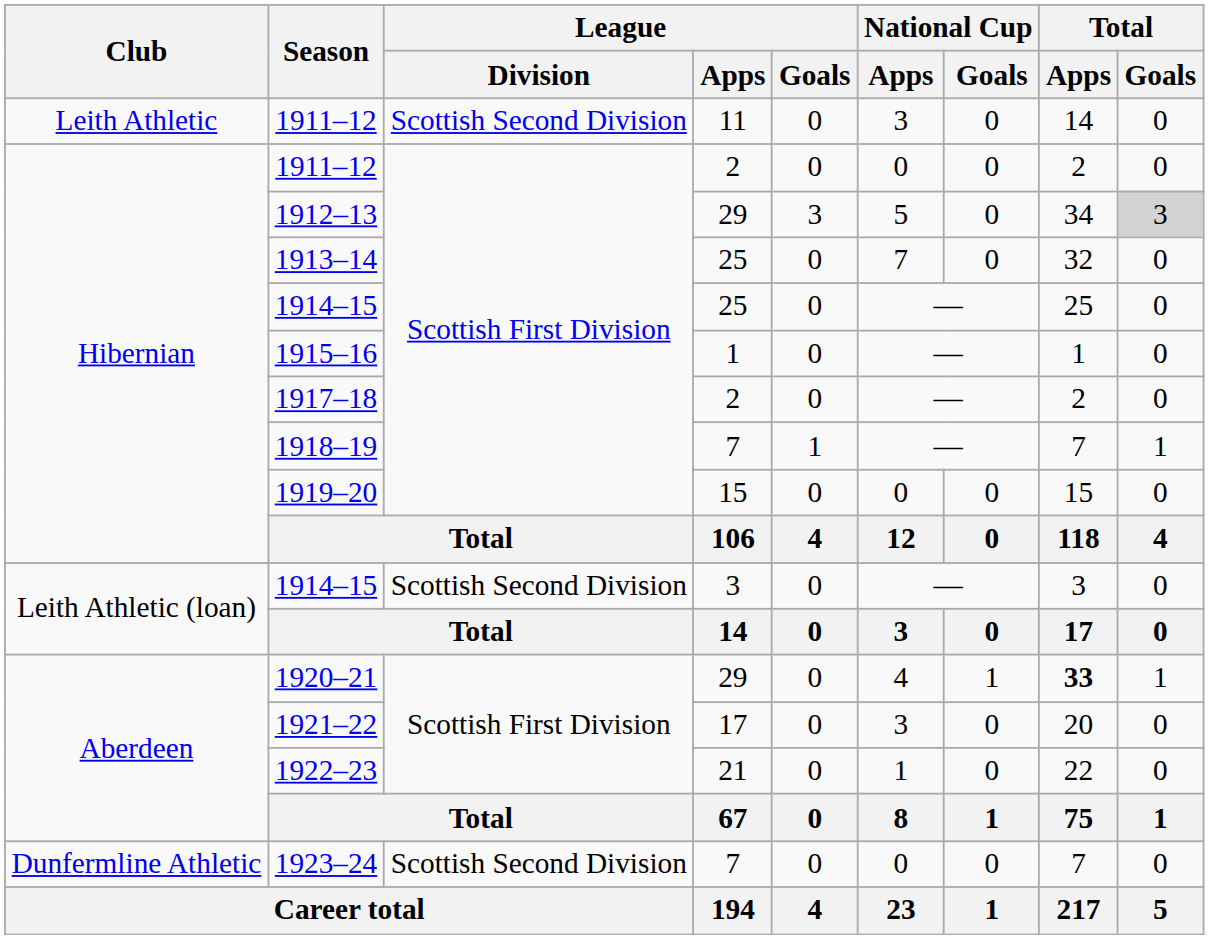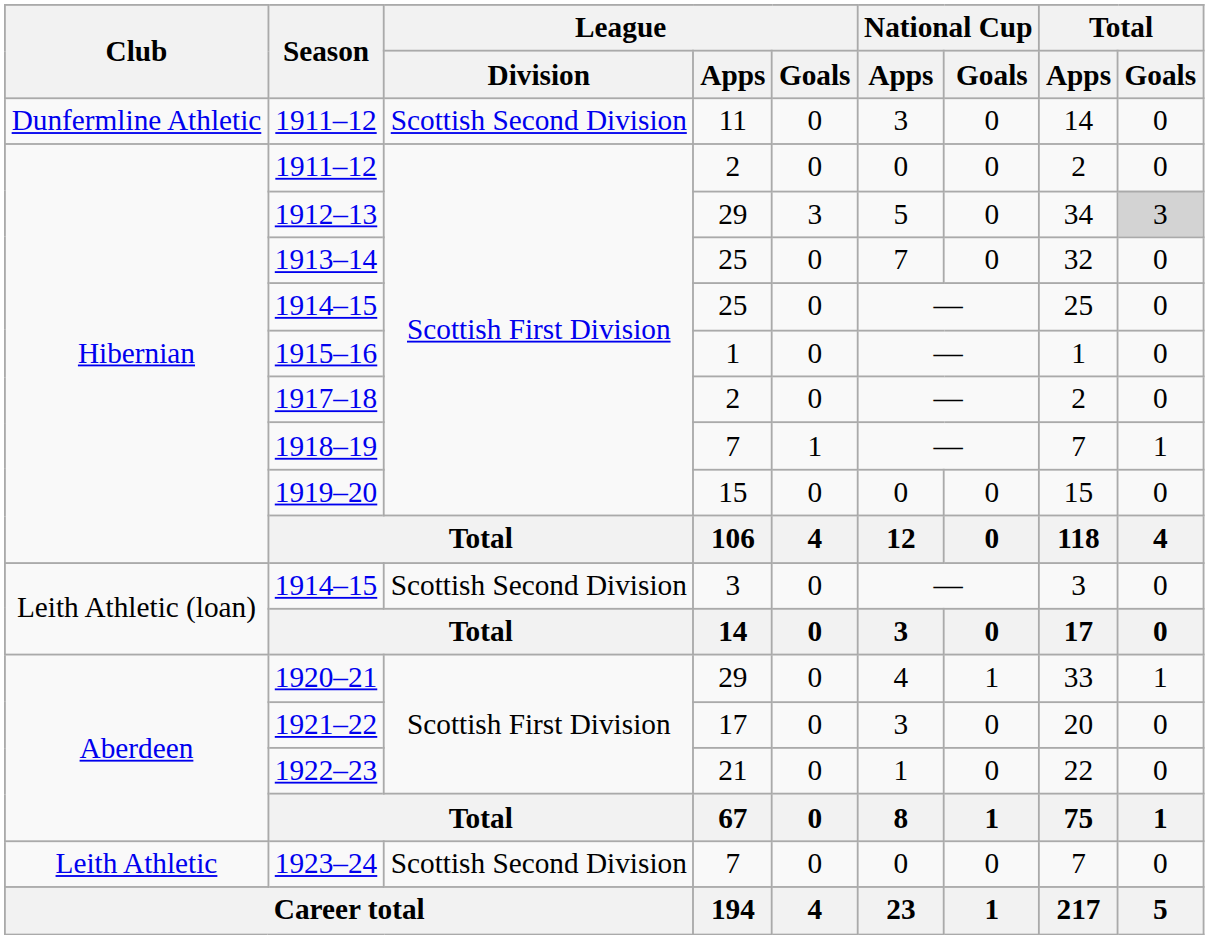 <table class="wikitable" style="text-align: center;">
 <tr>
 <th rowspan="2">Club</th>
 <th rowspan="2">Season</th>
 <th colspan="3">League</th>
 <th colspan="2">National Cup</th>
 <th colspan="2">Total</th>
 </tr>
 <tr>
 <th>Division</th>
 <th>Apps</th>
 <th>Goals</th>
 <th>Apps</th>
 <th>Goals</th>
 <th>Apps</th>
 <th>Goals</th>
 </tr>
 <tr>
-<td><a href='#'>Leith Athletic</a></td>
+<td><a href='#'>Dunfermline Athletic</a></td>
 <td><a href='#'>1911–12</a></td>
 <td><a href='#'>Scottish Second Division</a></td>
 <td>11</td>
 <td>0</td>
 <td>3</td>
 <td>0</td>
 <td>14</td>
 <td>0</td>
 </tr>
 <tr>
 <td rowspan="9"><a href='#'>Hibernian</a></td>
 <td><a href='#'>1911–12</a></td>
 <td rowspan="8"><a href='#'>Scottish First Division</a></td>
 <td>2</td>
 <td>0</td>
 <td>0</td>
 <td>0</td>
 <td>2</td>
 <td>0</td>
 </tr>
 <tr>
 <td><a href='#'>1912–13</a></td>
 <td>29</td>
 <td>3</td>
 <td>5</td>
 <td>0</td>
 <td>34</td>
 <td style="background: lightgrey;">3</td>
 </tr>
 <tr>
 <td><a href='#'>1913–14</a></td>
 <td>25</td>
 <td>0</td>
 <td>7</td>
 <td>0</td>
 <td>32</td>
 <td>0</td>
 </tr>
 <tr>
 <td><a href='#'>1914–15</a></td>
 <td>25</td>
 <td>0</td>
 <td colspan="2">—</td>
 <td>25</td>
 <td>0</td>
 </tr>
 <tr>
 <td><a href='#'>1915–16</a></td>
 <td>1</td>
 <td>0</td>
 <td colspan="2">—</td>
 <td>1</td>
 <td>0</td>
 </tr>
 <tr>
 <td><a href='#'>1917–18</a></td>
 <td>2</td>
 <td>0</td>
 <td colspan="2">—</td>
 <td>2</td>
 <td>0</td>
 </tr>
 <tr>
 <td><a href='#'>1918–19</a></td>
 <td>7</td>
 <td>1</td>
 <td colspan="2">—</td>
 <td>7</td>
 <td>1</td>
 </tr>
 <tr>
 <td><a href='#'>1919–20</a></td>
 <td>15</td>
 <td>0</td>
 <td>0</td>
 <td>0</td>
 <td>15</td>
 <td>0</td>
 </tr>
 <tr>
 <th colspan="2">Total</th>
 <th>106</th>
 <th>4</th>
 <th>12</th>
 <th>0</th>
 <th>118</th>
 <th>4</th>
 </tr>
 <tr>
 <td rowspan="2">Leith Athletic (loan)</td>
 <td><a href='#'>1914–15</a></td>
 <td>Scottish Second Division</td>
 <td>3</td>
 <td>0</td>
 <td colspan="2">—</td>
 <td>3</td>
 <td>0</td>
 </tr>
 <tr>
 <th colspan="2">Total</th>
 <th>14</th>
 <th>0</th>
 <th>3</th>
 <th>0</th>
 <th>17</th>
 <th>0</th>
 </tr>
 <tr>
 <td rowspan="4"><a href='#'>Aberdeen</a></td>
 <td><a href='#'>1920–21</a></td>
 <td rowspan="3">Scottish First Division</td>
 <td>29</td>
 <td>0</td>
 <td>4</td>
 <td>1</td>
-<td><strong>33</strong></td>
+<td>33</td>
 <td>1</td>
 </tr>
 <tr>
 <td><a href='#'>1921–22</a></td>
 <td>17</td>
 <td>0</td>
 <td>3</td>
 <td>0</td>
 <td>20</td>
 <td>0</td>
 </tr>
 <tr>
 <td><a href='#'>1922–23</a></td>
 <td>21</td>
 <td>0</td>
 <td>1</td>
 <td>0</td>
 <td>22</td>
 <td>0</td>
 </tr>
 <tr>
 <th colspan="2">Total</th>
 <th>67</th>
 <th>0</th>
 <th>8</th>
 <th>1</th>
 <th>75</th>
 <th>1</th>
 </tr>
 <tr>
-<td><a href='#'>Dunfermline Athletic</a></td>
+<td><a href='#'>Leith Athletic</a></td>
 <td><a href='#'>1923–24</a></td>
 <td>Scottish Second Division</td>
 <td>7</td>
 <td>0</td>
 <td>0</td>
 <td>0</td>
 <td>7</td>
 <td>0</td>
 </tr>
 <tr>
 <th colspan="3">Career total</th>
 <th>194</th>
 <th>4</th>
 <th>23</th>
 <th>1</th>
 <th>217</th>
 <th>5</th>
 </tr>
 </table>
